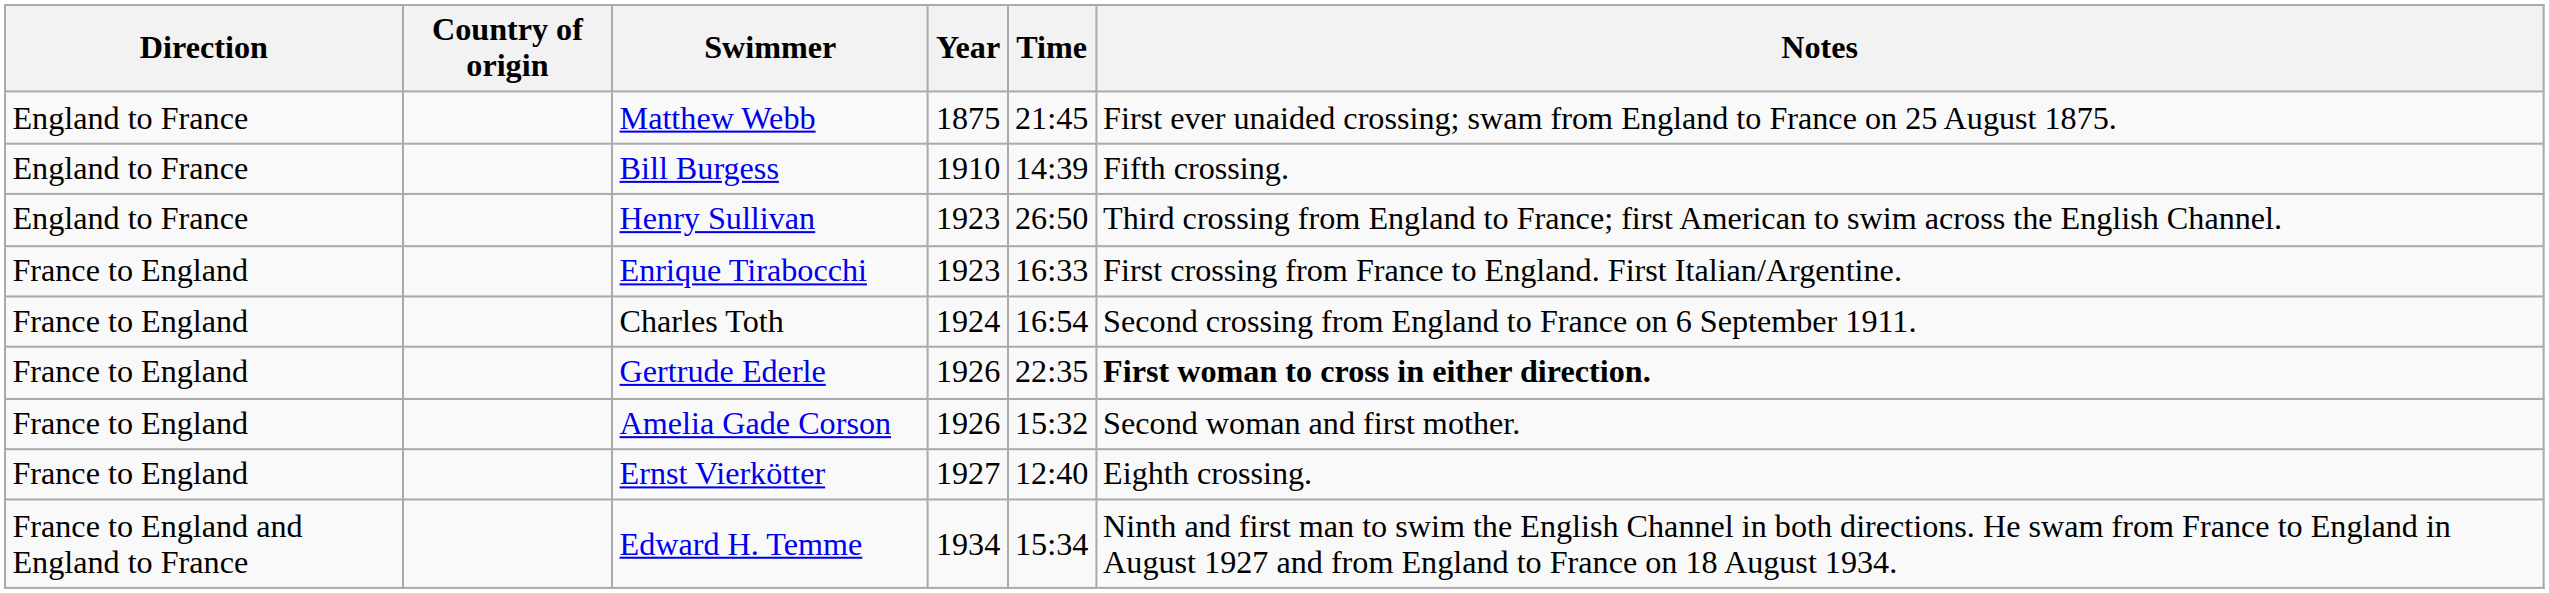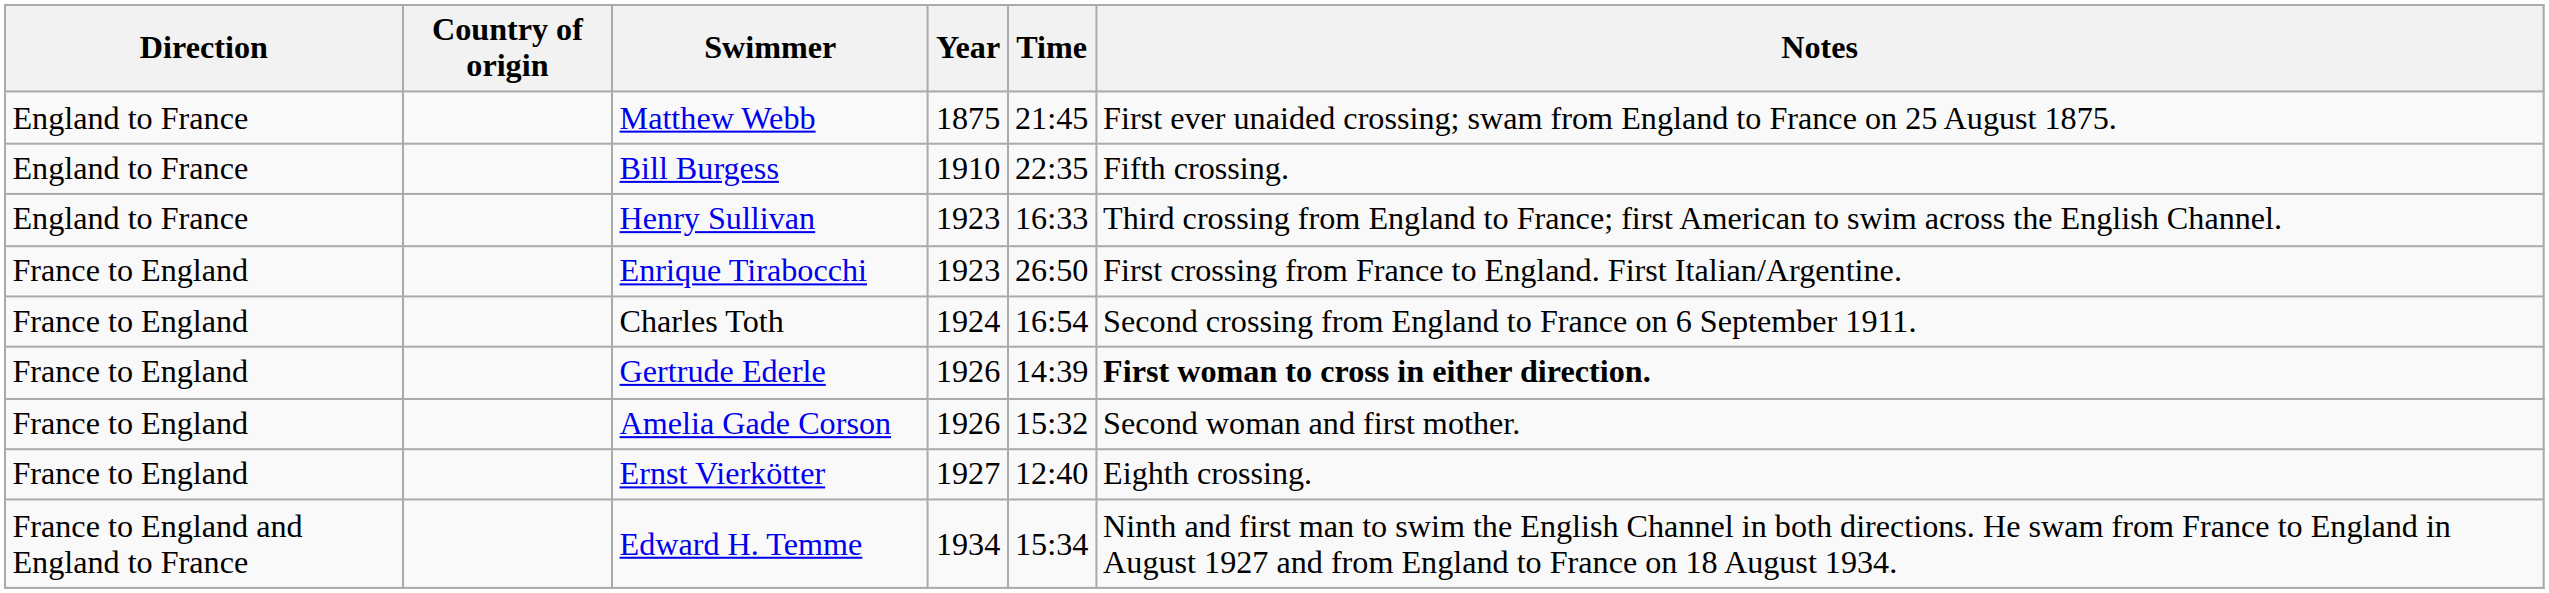 <table class="wikitable sortable" style="margin-left:auto;margin-right:auto;text-align:left">
 <tr>
 <th>Direction</th>
 <th>Country of origin</th>
 <th width=150>Swimmer</th>
 <th>Year</th>
 <th>Time</th>
 <th class=unsortable>Notes</th>
 </tr>
 <tr>
 <td>England to France</td>
 <td></td>
 <td><a href='#'>Matthew Webb</a></td>
 <td>1875</td>
 <td>21:45</td>
 <td>First ever unaided crossing; swam from England to France on 25 August 1875.</td>
 </tr>
 <tr>
 <td>England to France</td>
 <td></td>
 <td><a href='#'>Bill Burgess</a></td>
 <td>1910</td>
-<td>14:39</td>
+<td>22:35</td>
 <td>Fifth crossing.</td>
 </tr>
 <tr>
 <td>England to France</td>
 <td></td>
 <td><a href='#'>Henry Sullivan</a></td>
 <td>1923</td>
-<td>26:50</td>
+<td>16:33</td>
 <td>Third crossing from England to France; first American to swim across the English Channel.</td>
 </tr>
 <tr>
 <td>France to England</td>
 <td><br></td>
 <td><a href='#'>Enrique Tirabocchi</a></td>
 <td>1923</td>
-<td>16:33</td>
+<td>26:50</td>
 <td>First crossing from France to England. First Italian/Argentine.</td>
 </tr>
 <tr>
 <td>France to England</td>
 <td></td>
 <td>Charles Toth</td>
 <td>1924</td>
 <td>16:54</td>
 <td>Second crossing from England to France on 6 September 1911.</td>
 </tr>
 <tr>
 <td>France to England</td>
 <td></td>
 <td><a href='#'>Gertrude Ederle</a></td>
 <td>1926</td>
-<td>22:35</td>
+<td>14:39</td>
 <td><strong>First woman to cross in either direction.</strong></td>
 </tr>
 <tr>
 <td>France to England</td>
 <td></td>
 <td><a href='#'>Amelia Gade Corson</a></td>
 <td>1926</td>
 <td>15:32</td>
 <td>Second woman and first mother.</td>
 </tr>
 <tr>
 <td>France to England</td>
 <td></td>
 <td><a href='#'>Ernst Vierkötter</a></td>
 <td>1927</td>
 <td>12:40</td>
 <td>Eighth crossing.</td>
 </tr>
 <tr>
 <td>France to England and England to France</td>
 <td></td>
 <td><a href='#'>Edward H. Temme</a></td>
 <td>1934</td>
 <td>15:34</td>
 <td>Ninth and first man to swim the English Channel in both directions. He swam from France to England in August 1927 and from England to France on 18 August 1934.</td>
 </tr>
 </table>
